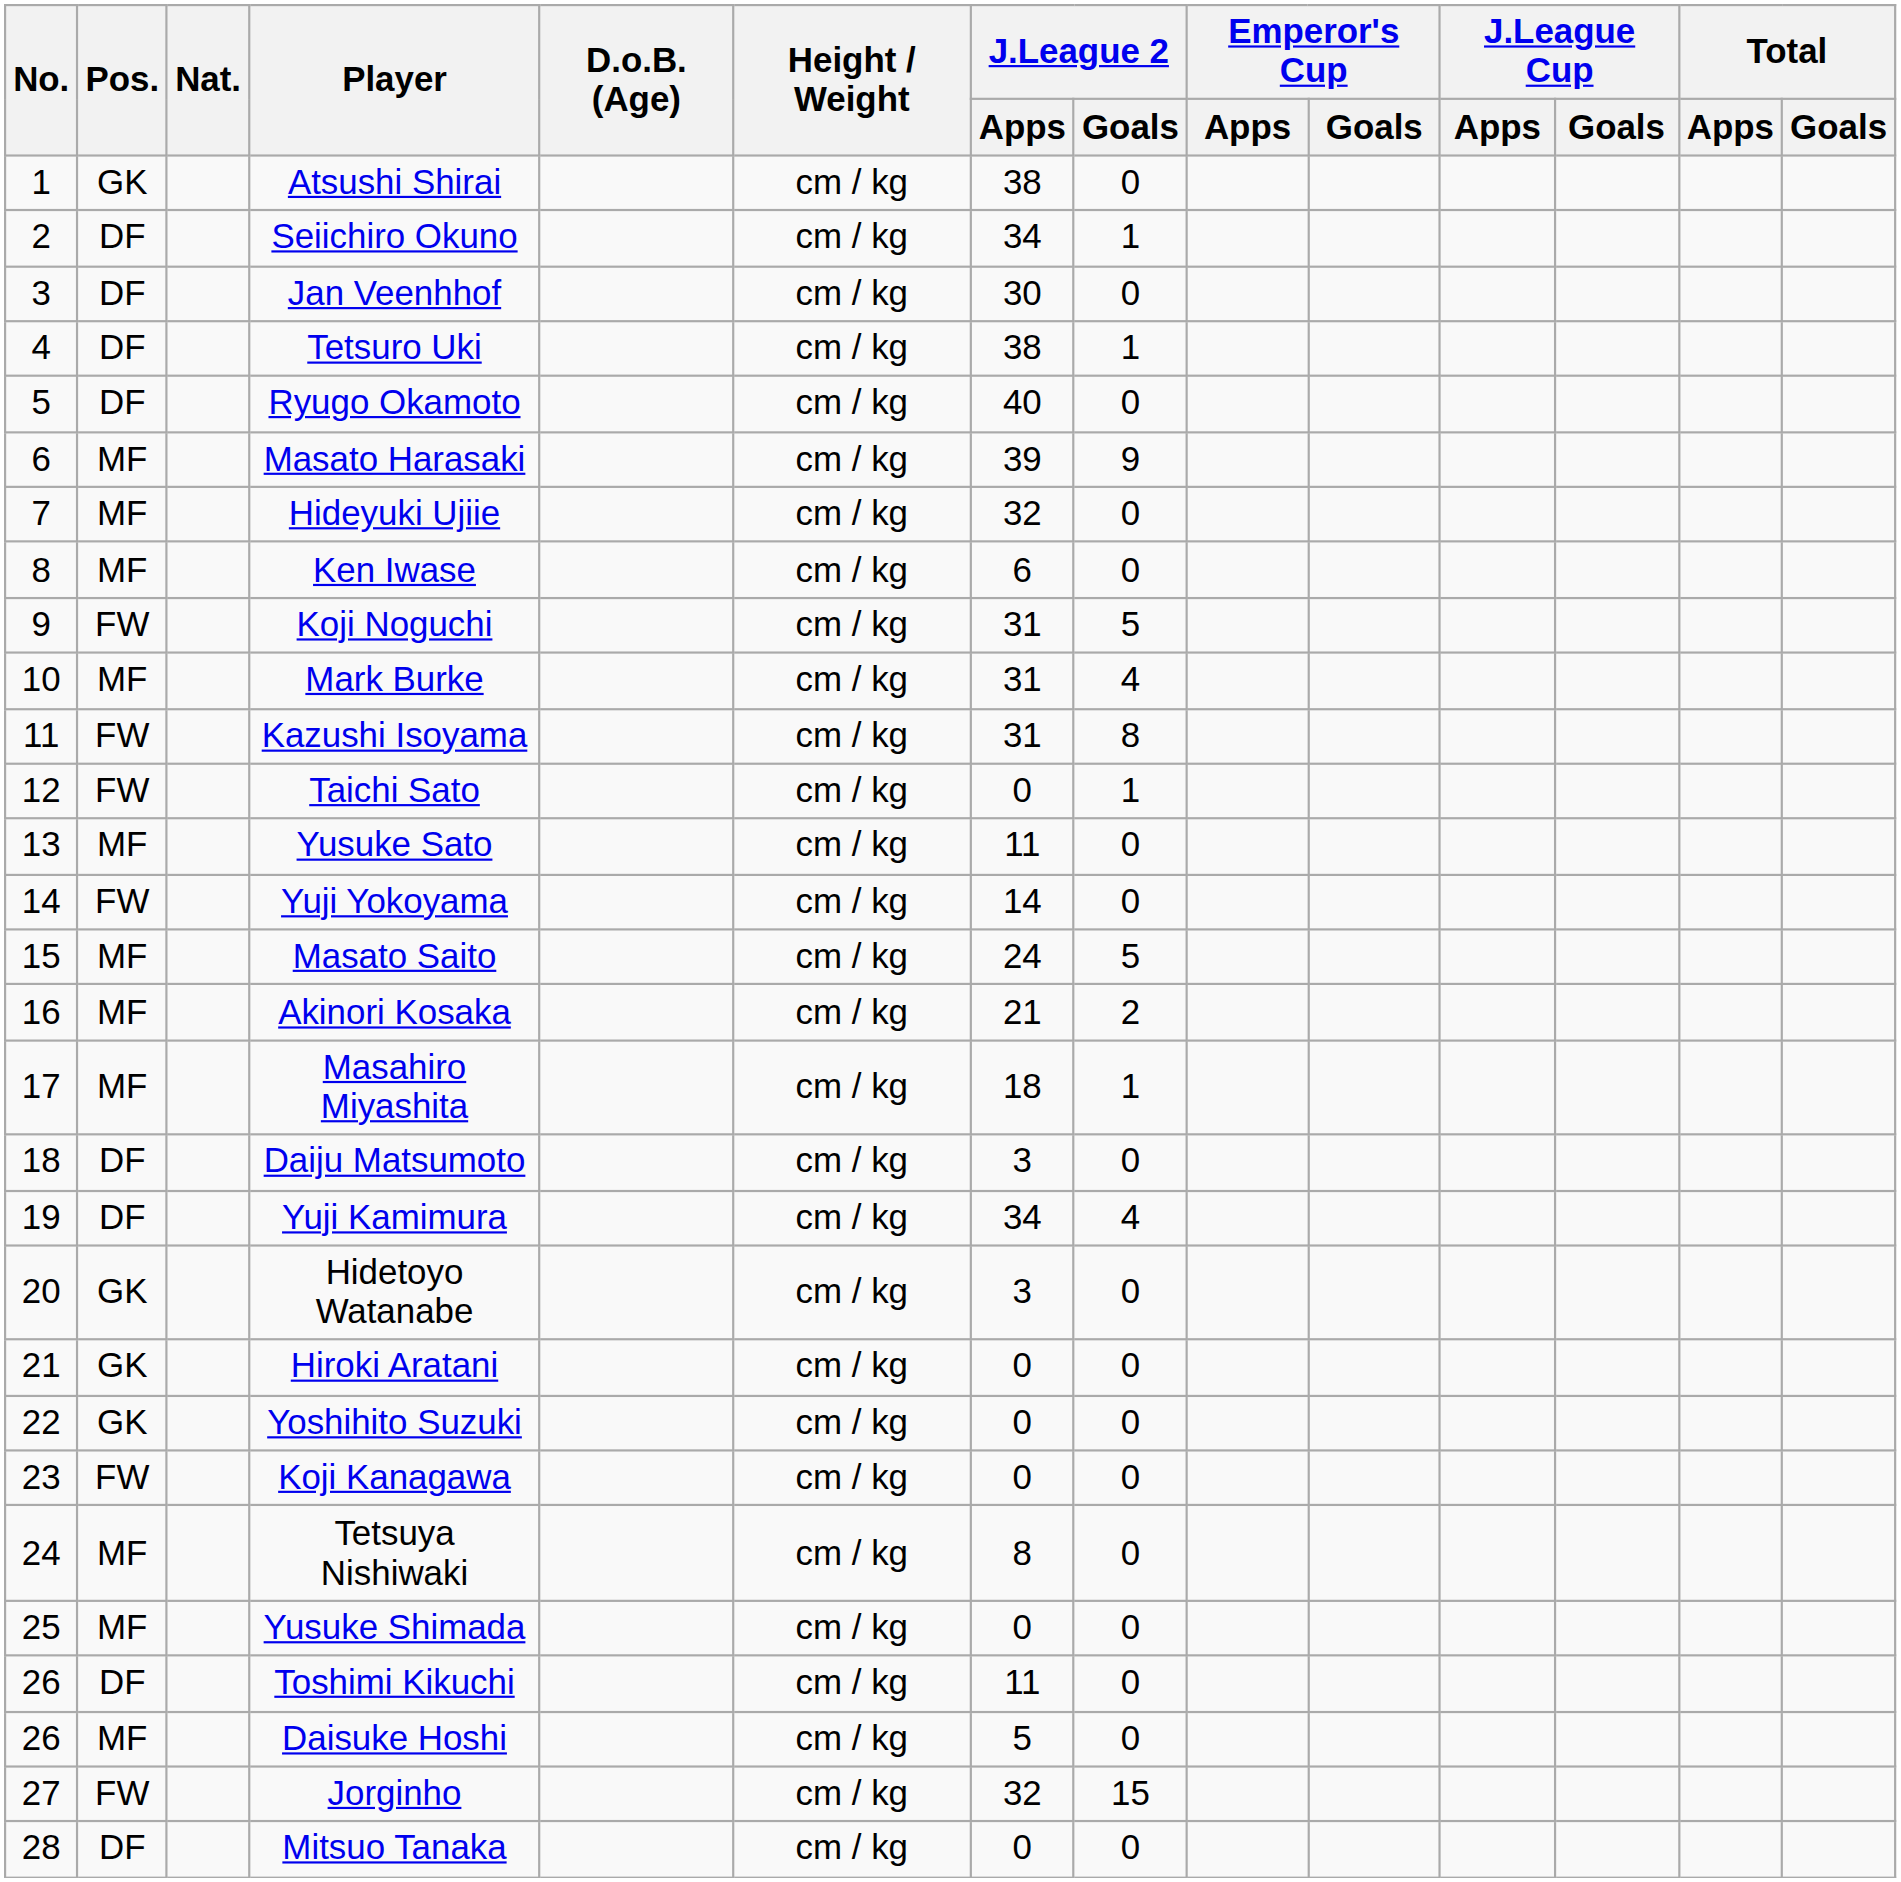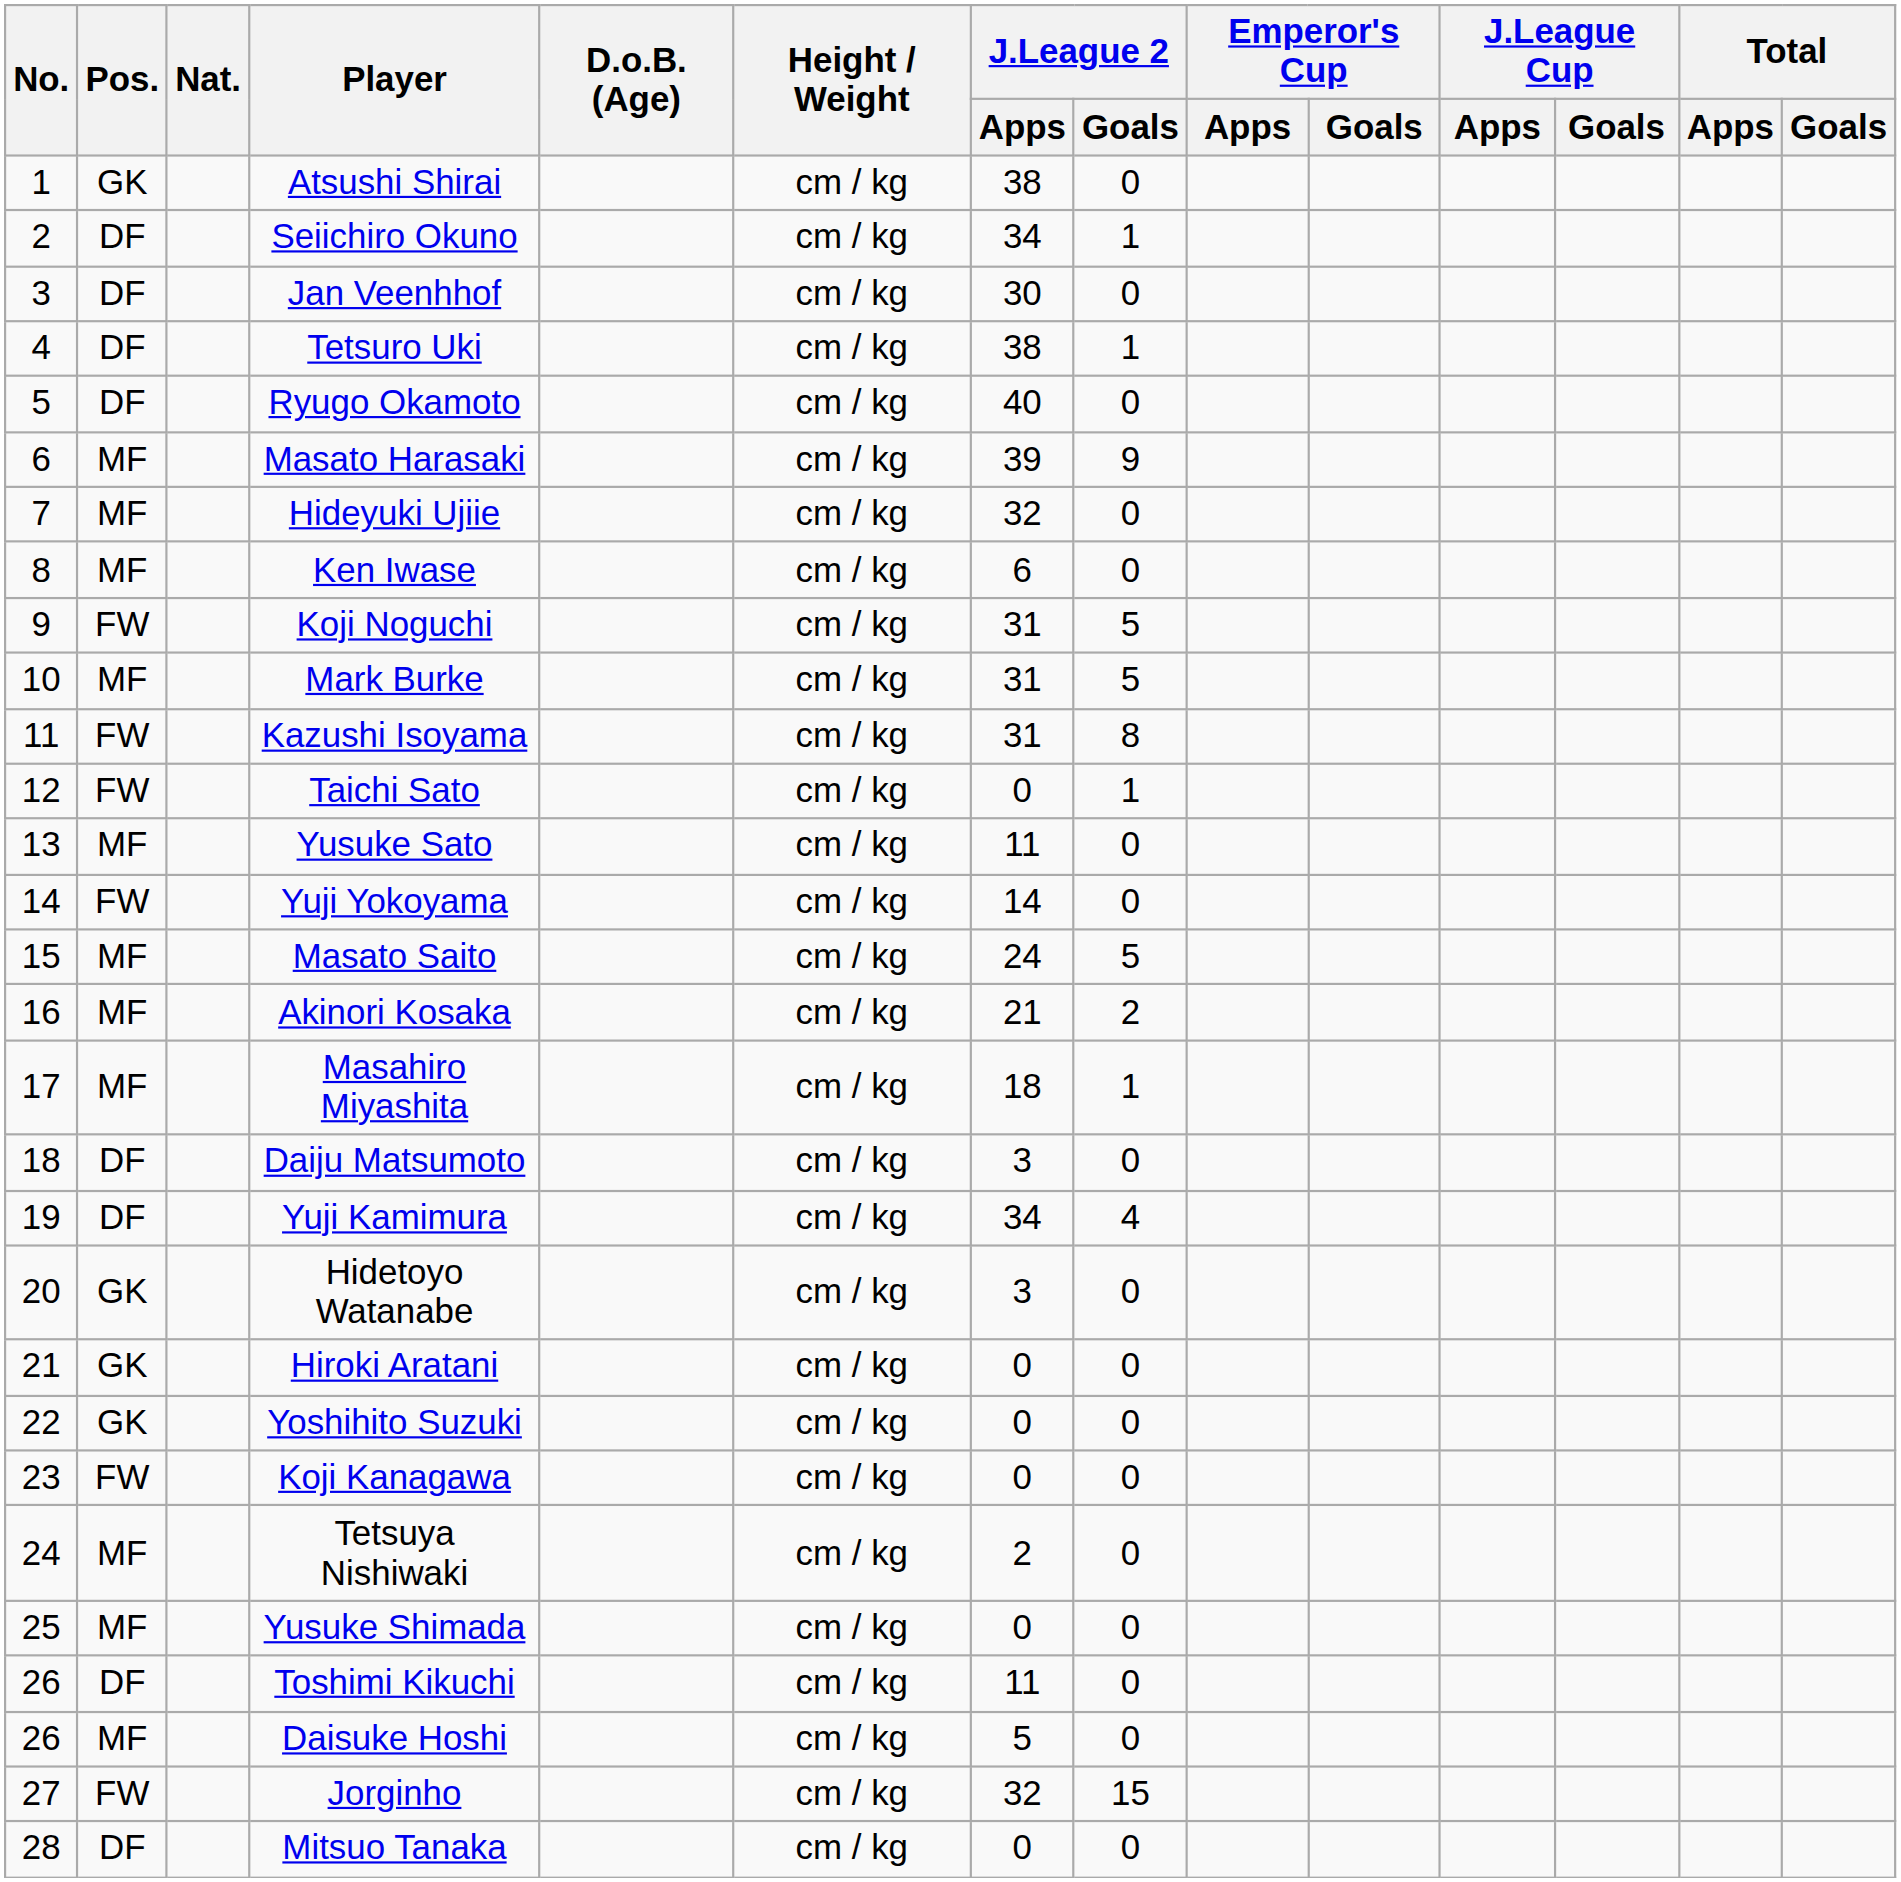 <table class="wikitable" style="text-align:center;">
 <tr>
 <th rowspan="2">No.</th>
 <th rowspan="2">Pos.</th>
 <th rowspan="2">Nat.</th>
 <th rowspan="2">Player</th>
 <th rowspan="2">D.o.B. (Age)</th>
 <th rowspan="2">Height / Weight</th>
 <th colspan="2"><a href='#'>J.League 2</a></th>
 <th colspan="2"><a href='#'>Emperor's Cup</a></th>
 <th colspan="2"><a href='#'>J.League Cup</a></th>
 <th colspan="2">Total</th>
 </tr>
 <tr>
 <th>Apps</th>
 <th>Goals</th>
 <th>Apps</th>
 <th>Goals</th>
 <th>Apps</th>
 <th>Goals</th>
 <th>Apps</th>
 <th>Goals</th>
 </tr>
 <tr>
 <td>1</td>
 <td>GK</td>
 <td></td>
 <td><a href='#'>Atsushi Shirai</a></td>
 <td></td>
 <td>cm / kg</td>
 <td>38</td>
 <td>0</td>
 <td></td>
 <td></td>
 <td></td>
 <td></td>
 <td></td>
 <td></td>
 </tr>
 <tr>
 <td>2</td>
 <td>DF</td>
 <td></td>
 <td><a href='#'>Seiichiro Okuno</a></td>
 <td></td>
 <td>cm / kg</td>
 <td>34</td>
 <td>1</td>
 <td></td>
 <td></td>
 <td></td>
 <td></td>
 <td></td>
 <td></td>
 </tr>
 <tr>
 <td>3</td>
 <td>DF</td>
 <td></td>
 <td><a href='#'>Jan Veenhhof</a></td>
 <td></td>
 <td>cm / kg</td>
 <td>30</td>
 <td>0</td>
 <td></td>
 <td></td>
 <td></td>
 <td></td>
 <td></td>
 <td></td>
 </tr>
 <tr>
 <td>4</td>
 <td>DF</td>
 <td></td>
 <td><a href='#'>Tetsuro Uki</a></td>
 <td></td>
 <td>cm / kg</td>
 <td>38</td>
 <td>1</td>
 <td></td>
 <td></td>
 <td></td>
 <td></td>
 <td></td>
 <td></td>
 </tr>
 <tr>
 <td>5</td>
 <td>DF</td>
 <td></td>
 <td><a href='#'>Ryugo Okamoto</a></td>
 <td></td>
 <td>cm / kg</td>
 <td>40</td>
 <td>0</td>
 <td></td>
 <td></td>
 <td></td>
 <td></td>
 <td></td>
 <td></td>
 </tr>
 <tr>
 <td>6</td>
 <td>MF</td>
 <td></td>
 <td><a href='#'>Masato Harasaki</a></td>
 <td></td>
 <td>cm / kg</td>
 <td>39</td>
 <td>9</td>
 <td></td>
 <td></td>
 <td></td>
 <td></td>
 <td></td>
 <td></td>
 </tr>
 <tr>
 <td>7</td>
 <td>MF</td>
 <td></td>
 <td><a href='#'>Hideyuki Ujiie</a></td>
 <td></td>
 <td>cm / kg</td>
 <td>32</td>
 <td>0</td>
 <td></td>
 <td></td>
 <td></td>
 <td></td>
 <td></td>
 <td></td>
 </tr>
 <tr>
 <td>8</td>
 <td>MF</td>
 <td></td>
 <td><a href='#'>Ken Iwase</a></td>
 <td></td>
 <td>cm / kg</td>
 <td>6</td>
 <td>0</td>
 <td></td>
 <td></td>
 <td></td>
 <td></td>
 <td></td>
 <td></td>
 </tr>
 <tr>
 <td>9</td>
 <td>FW</td>
 <td></td>
 <td><a href='#'>Koji Noguchi</a></td>
 <td></td>
 <td>cm / kg</td>
 <td>31</td>
 <td>5</td>
 <td></td>
 <td></td>
 <td></td>
 <td></td>
 <td></td>
 <td></td>
 </tr>
 <tr>
 <td>10</td>
 <td>MF</td>
 <td></td>
 <td><a href='#'>Mark Burke</a></td>
 <td></td>
 <td>cm / kg</td>
 <td>31</td>
-<td>4</td>
+<td>5</td>
 <td></td>
 <td></td>
 <td></td>
 <td></td>
 <td></td>
 <td></td>
 </tr>
 <tr>
 <td>11</td>
 <td>FW</td>
 <td></td>
 <td><a href='#'>Kazushi Isoyama</a></td>
 <td></td>
 <td>cm / kg</td>
 <td>31</td>
 <td>8</td>
 <td></td>
 <td></td>
 <td></td>
 <td></td>
 <td></td>
 <td></td>
 </tr>
 <tr>
 <td>12</td>
 <td>FW</td>
 <td></td>
 <td><a href='#'>Taichi Sato</a></td>
 <td></td>
 <td>cm / kg</td>
 <td>0</td>
 <td>1</td>
 <td></td>
 <td></td>
 <td></td>
 <td></td>
 <td></td>
 <td></td>
 </tr>
 <tr>
 <td>13</td>
 <td>MF</td>
 <td></td>
 <td><a href='#'>Yusuke Sato</a></td>
 <td></td>
 <td>cm / kg</td>
 <td>11</td>
 <td>0</td>
 <td></td>
 <td></td>
 <td></td>
 <td></td>
 <td></td>
 <td></td>
 </tr>
 <tr>
 <td>14</td>
 <td>FW</td>
 <td></td>
 <td><a href='#'>Yuji Yokoyama</a></td>
 <td></td>
 <td>cm / kg</td>
 <td>14</td>
 <td>0</td>
 <td></td>
 <td></td>
 <td></td>
 <td></td>
 <td></td>
 <td></td>
 </tr>
 <tr>
 <td>15</td>
 <td>MF</td>
 <td></td>
 <td><a href='#'>Masato Saito</a></td>
 <td></td>
 <td>cm / kg</td>
 <td>24</td>
 <td>5</td>
 <td></td>
 <td></td>
 <td></td>
 <td></td>
 <td></td>
 <td></td>
 </tr>
 <tr>
 <td>16</td>
 <td>MF</td>
 <td></td>
 <td><a href='#'>Akinori Kosaka</a></td>
 <td></td>
 <td>cm / kg</td>
 <td>21</td>
 <td>2</td>
 <td></td>
 <td></td>
 <td></td>
 <td></td>
 <td></td>
 <td></td>
 </tr>
 <tr>
 <td>17</td>
 <td>MF</td>
 <td></td>
 <td><a href='#'>Masahiro Miyashita</a></td>
 <td></td>
 <td>cm / kg</td>
 <td>18</td>
 <td>1</td>
 <td></td>
 <td></td>
 <td></td>
 <td></td>
 <td></td>
 <td></td>
 </tr>
 <tr>
 <td>18</td>
 <td>DF</td>
 <td></td>
 <td><a href='#'>Daiju Matsumoto</a></td>
 <td></td>
 <td>cm / kg</td>
 <td>3</td>
 <td>0</td>
 <td></td>
 <td></td>
 <td></td>
 <td></td>
 <td></td>
 <td></td>
 </tr>
 <tr>
 <td>19</td>
 <td>DF</td>
 <td></td>
 <td><a href='#'>Yuji Kamimura</a></td>
 <td></td>
 <td>cm / kg</td>
 <td>34</td>
 <td>4</td>
 <td></td>
 <td></td>
 <td></td>
 <td></td>
 <td></td>
 <td></td>
 </tr>
 <tr>
 <td>20</td>
 <td>GK</td>
 <td></td>
 <td>Hidetoyo Watanabe</td>
 <td></td>
 <td>cm / kg</td>
 <td>3</td>
 <td>0</td>
 <td></td>
 <td></td>
 <td></td>
 <td></td>
 <td></td>
 <td></td>
 </tr>
 <tr>
 <td>21</td>
 <td>GK</td>
 <td></td>
 <td><a href='#'>Hiroki Aratani</a></td>
 <td></td>
 <td>cm / kg</td>
 <td>0</td>
 <td>0</td>
 <td></td>
 <td></td>
 <td></td>
 <td></td>
 <td></td>
 <td></td>
 </tr>
 <tr>
 <td>22</td>
 <td>GK</td>
 <td></td>
 <td><a href='#'>Yoshihito Suzuki</a></td>
 <td></td>
 <td>cm / kg</td>
 <td>0</td>
 <td>0</td>
 <td></td>
 <td></td>
 <td></td>
 <td></td>
 <td></td>
 <td></td>
 </tr>
 <tr>
 <td>23</td>
 <td>FW</td>
 <td></td>
 <td><a href='#'>Koji Kanagawa</a></td>
 <td></td>
 <td>cm / kg</td>
 <td>0</td>
 <td>0</td>
 <td></td>
 <td></td>
 <td></td>
 <td></td>
 <td></td>
 <td></td>
 </tr>
 <tr>
 <td>24</td>
 <td>MF</td>
 <td></td>
 <td>Tetsuya Nishiwaki</td>
 <td></td>
 <td>cm / kg</td>
-<td>8</td>
+<td>2</td>
 <td>0</td>
 <td></td>
 <td></td>
 <td></td>
 <td></td>
 <td></td>
 <td></td>
 </tr>
 <tr>
 <td>25</td>
 <td>MF</td>
 <td></td>
 <td><a href='#'>Yusuke Shimada</a></td>
 <td></td>
 <td>cm / kg</td>
 <td>0</td>
 <td>0</td>
 <td></td>
 <td></td>
 <td></td>
 <td></td>
 <td></td>
 <td></td>
 </tr>
 <tr>
 <td>26</td>
 <td>DF</td>
 <td></td>
 <td><a href='#'>Toshimi Kikuchi</a></td>
 <td></td>
 <td>cm / kg</td>
 <td>11</td>
 <td>0</td>
 <td></td>
 <td></td>
 <td></td>
 <td></td>
 <td></td>
 <td></td>
 </tr>
 <tr>
 <td>26</td>
 <td>MF</td>
 <td></td>
 <td><a href='#'>Daisuke Hoshi</a></td>
 <td></td>
 <td>cm / kg</td>
 <td>5</td>
 <td>0</td>
 <td></td>
 <td></td>
 <td></td>
 <td></td>
 <td></td>
 <td></td>
 </tr>
 <tr>
 <td>27</td>
 <td>FW</td>
 <td></td>
 <td><a href='#'>Jorginho</a></td>
 <td></td>
 <td>cm / kg</td>
 <td>32</td>
 <td>15</td>
 <td></td>
 <td></td>
 <td></td>
 <td></td>
 <td></td>
 <td></td>
 </tr>
 <tr>
 <td>28</td>
 <td>DF</td>
 <td></td>
 <td><a href='#'>Mitsuo Tanaka</a></td>
 <td></td>
 <td>cm / kg</td>
 <td>0</td>
 <td>0</td>
 <td></td>
 <td></td>
 <td></td>
 <td></td>
 <td></td>
 <td></td>
 </tr>
 </table>
